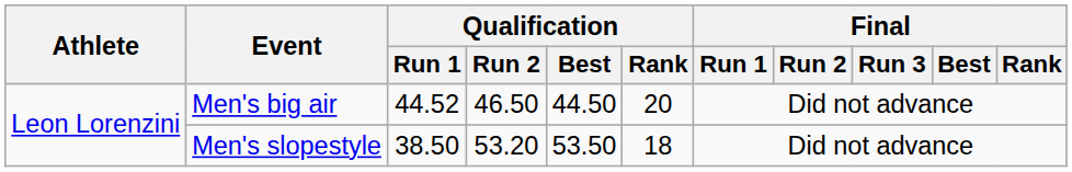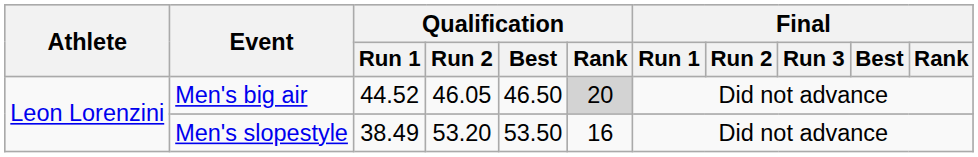 <table class="wikitable" style="font-size:90%">
 <tr>
 <th rowspan=2>Athlete</th>
 <th rowspan=2>Event</th>
 <th colspan=4>Qualification</th>
 <th colspan=5>Final</th>
 </tr>
 <tr style="font-size:95%">
 <th>Run 1</th>
 <th>Run 2</th>
 <th>Best</th>
 <th>Rank</th>
 <th>Run 1</th>
 <th>Run 2</th>
 <th>Run 3</th>
 <th>Best</th>
 <th>Rank</th>
 </tr>
 <tr align=center>
 <td align=left rowspan=2><a href='#'>Leon Lorenzini</a></td>
 <td align=left><a href='#'>Men's big air</a></td>
 <td>44.52</td>
+<td>46.05</td>
 <td>46.50</td>
-<td>44.50</td>
-<td>20</td>
+<td style="background: lightgrey;">20</td>
 <td colspan=5>Did not advance</td>
 </tr>
 <tr align=center>
 <td align=left><a href='#'>Men's slopestyle</a></td>
-<td>38.50</td>
+<td>38.49</td>
 <td>53.20</td>
 <td>53.50</td>
-<td>18</td>
+<td>16</td>
 <td colspan=5>Did not advance</td>
 </tr>
 </table>
